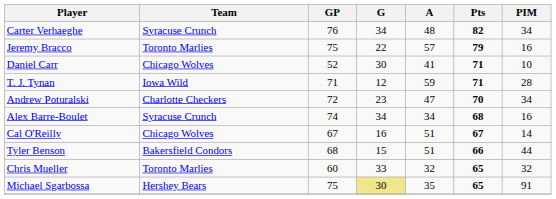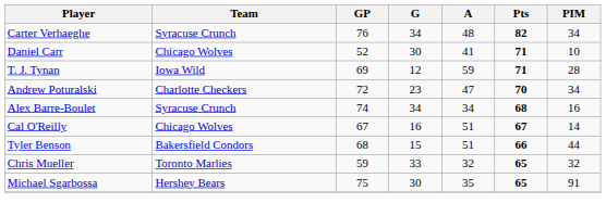 <table class="wikitable sortable" style="text-align:center">
 <tr>
 <th style="width:12em">Player</th>
 <th style="width:15em">Team</th>
 <th style="width:4em">GP</th>
 <th style="width:4em">G</th>
 <th style="width:4em">A</th>
 <th style="width:4em">Pts</th>
 <th style="width:4em">PIM</th>
 </tr>
 <tr>
 <td align=left><a href='#'>Carter Verhaeghe</a></td>
 <td align=left><a href='#'>Syracuse Crunch</a></td>
 <td>76</td>
 <td>34</td>
 <td>48</td>
 <td><strong>82</strong></td>
 <td>34</td>
 </tr>
 <tr>
-<td align=left><a href='#'>Jeremy Bracco</a></td>
-<td align=left><a href='#'>Toronto Marlies</a></td>
-<td>75</td>
-<td>22</td>
-<td>57</td>
-<td><strong>79</strong></td>
-<td>16</td>
-</tr>
-<tr>
 <td align=left><a href='#'>Daniel Carr</a></td>
 <td align=left><a href='#'>Chicago Wolves</a></td>
 <td>52</td>
 <td>30</td>
 <td>41</td>
 <td><strong>71</strong></td>
 <td>10</td>
 </tr>
 <tr>
 <td align=left><a href='#'>T. J. Tynan</a></td>
 <td align=left><a href='#'>Iowa Wild</a></td>
-<td>71</td>
+<td>69</td>
 <td>12</td>
 <td>59</td>
 <td><strong>71</strong></td>
 <td>28</td>
 </tr>
 <tr>
 <td align=left><a href='#'>Andrew Poturalski</a></td>
 <td align=left><a href='#'>Charlotte Checkers</a></td>
 <td>72</td>
 <td>23</td>
 <td>47</td>
 <td><strong>70</strong></td>
 <td>34</td>
 </tr>
 <tr>
 <td align=left><a href='#'>Alex Barre-Boulet</a></td>
 <td align=left><a href='#'>Syracuse Crunch</a></td>
 <td>74</td>
 <td>34</td>
 <td>34</td>
 <td><strong>68</strong></td>
 <td>16</td>
 </tr>
 <tr>
 <td align=left><a href='#'>Cal O'Reilly</a></td>
 <td align=left><a href='#'>Chicago Wolves</a></td>
 <td>67</td>
 <td>16</td>
 <td>51</td>
 <td><strong>67</strong></td>
 <td>14</td>
 </tr>
 <tr>
 <td align=left><a href='#'>Tyler Benson</a></td>
 <td align=left><a href='#'>Bakersfield Condors</a></td>
 <td>68</td>
 <td>15</td>
 <td>51</td>
 <td><strong>66</strong></td>
 <td>44</td>
 </tr>
 <tr>
 <td align=left><a href='#'>Chris Mueller</a></td>
 <td align=left><a href='#'>Toronto Marlies</a></td>
-<td>60</td>
+<td>59</td>
 <td>33</td>
 <td>32</td>
 <td><strong>65</strong></td>
 <td>32</td>
 </tr>
 <tr>
 <td align=left><a href='#'>Michael Sgarbossa</a></td>
 <td align=left><a href='#'>Hershey Bears</a></td>
 <td>75</td>
-<td style="background: khaki;">30</td>
+<td>30</td>
 <td>35</td>
 <td><strong>65</strong></td>
 <td>91</td>
 </tr>
 <tr>
 </tr>
 </table>
